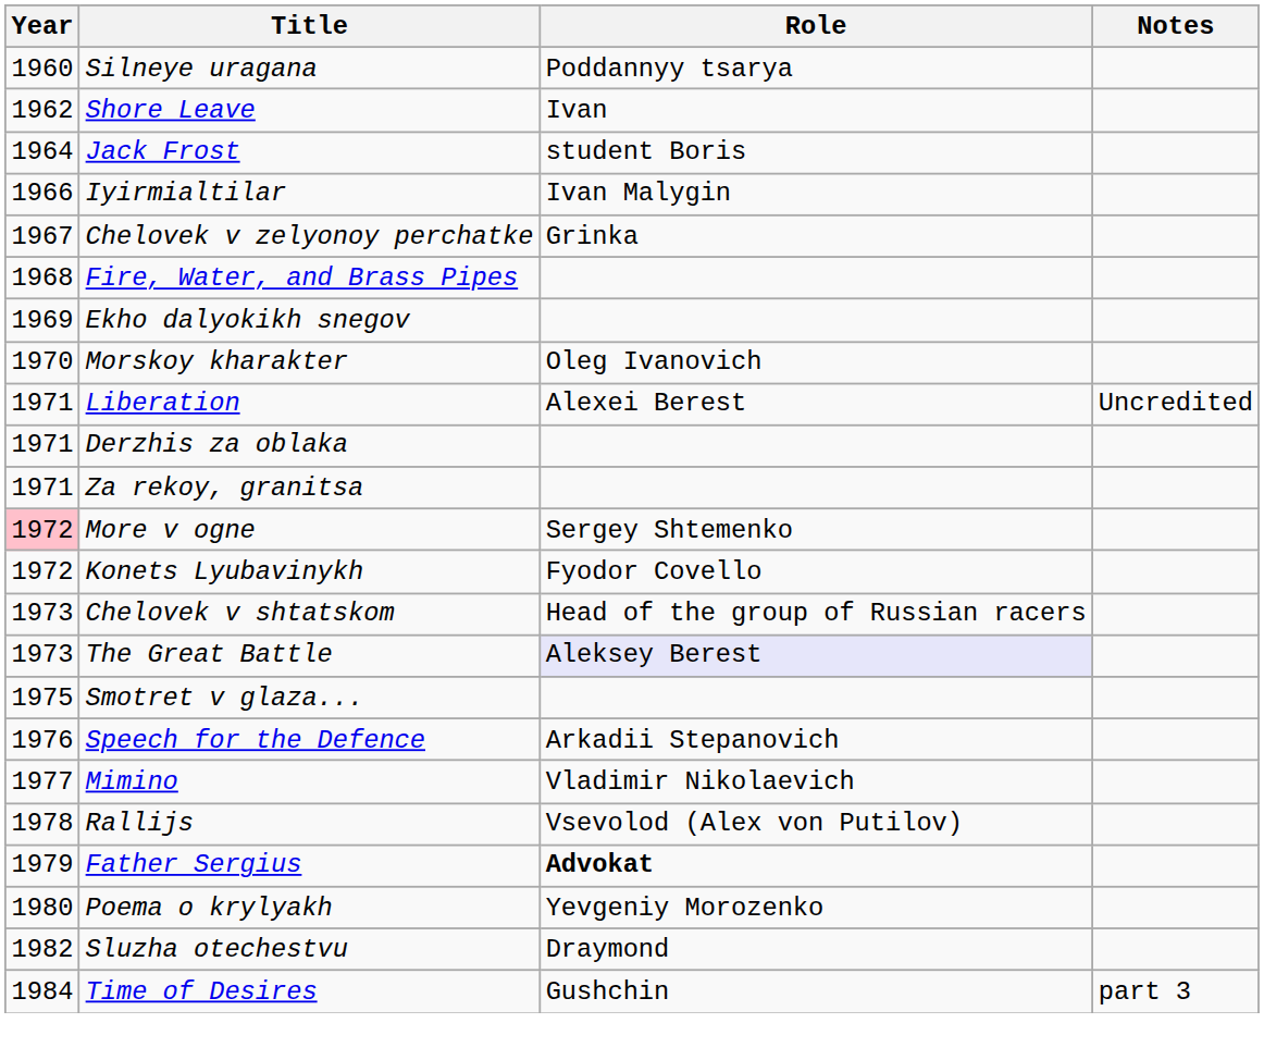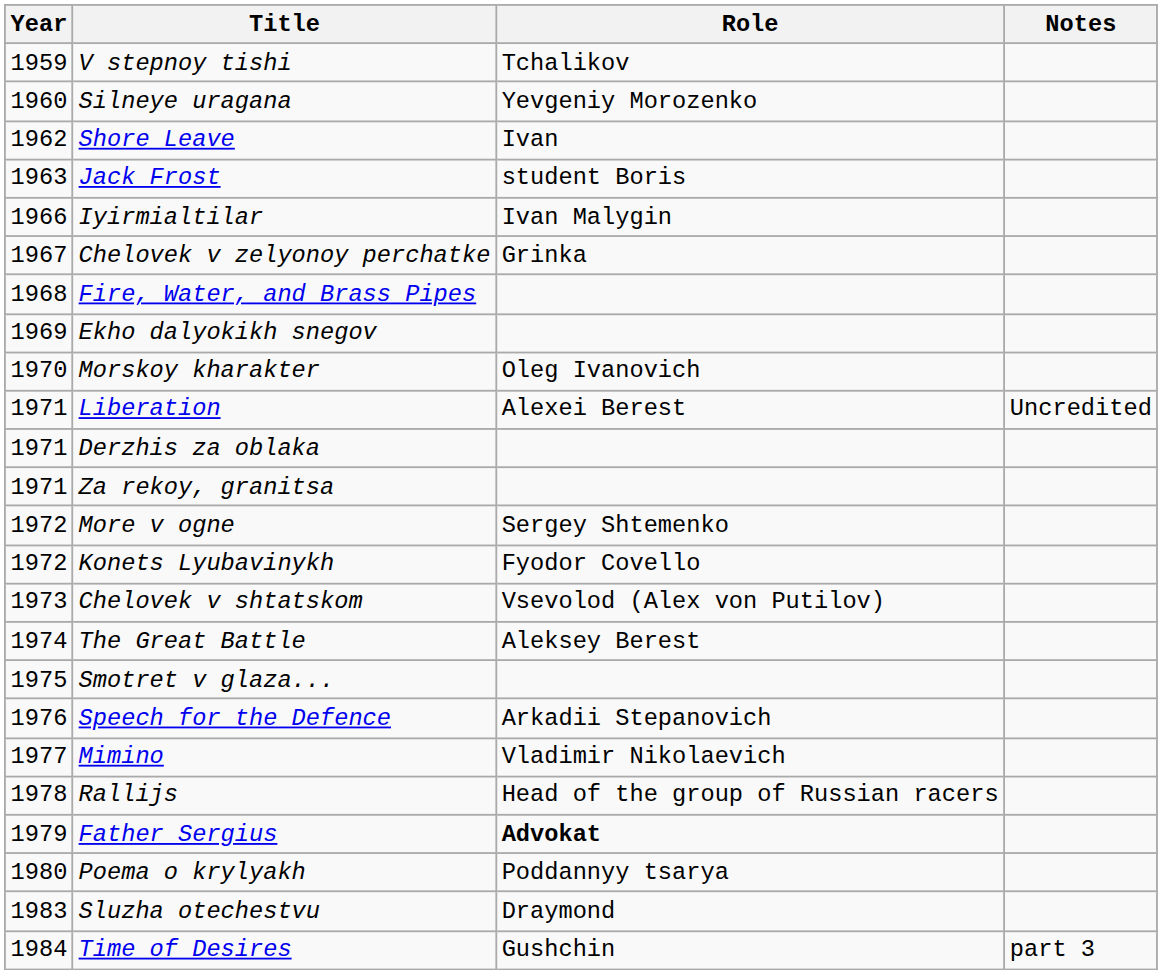 <table class="wikitable">
 <tr>
 <th>Year</th>
 <th>Title</th>
 <th>Role</th>
 <th>Notes</th>
 </tr>
 <tr>
+<td>1959</td>
+<td><em>V stepnoy tishi</em></td>
+<td>Tchalikov</td>
+<td></td>
+</tr>
+<tr>
 <td>1960</td>
 <td><em>Silneye uragana</em></td>
-<td>Poddannyy tsarya</td>
+<td>Yevgeniy Morozenko</td>
 <td></td>
 </tr>
 <tr>
 <td>1962</td>
 <td><em><a href='#'>Shore Leave</a></em></td>
 <td>Ivan</td>
 <td></td>
 </tr>
 <tr>
-<td>1964</td>
+<td>1963</td>
 <td><em><a href='#'>Jack Frost</a></em></td>
 <td>student Boris</td>
 <td></td>
 </tr>
 <tr>
 <td>1966</td>
 <td><em>Iyirmialtilar</em></td>
 <td>Ivan Malygin</td>
 <td></td>
 </tr>
 <tr>
 <td>1967</td>
 <td><em>Chelovek v zelyonoy perchatke</em></td>
 <td>Grinka</td>
 <td></td>
 </tr>
 <tr>
 <td>1968</td>
 <td><em><a href='#'>Fire, Water, and Brass Pipes</a></em></td>
 <td></td>
 <td></td>
 </tr>
 <tr>
 <td>1969</td>
 <td><em>Ekho dalyokikh snegov</em></td>
 <td></td>
 <td></td>
 </tr>
 <tr>
 <td>1970</td>
 <td><em>Morskoy kharakter</em></td>
 <td>Oleg Ivanovich</td>
 <td></td>
 </tr>
 <tr>
 <td>1971</td>
 <td><em><a href='#'>Liberation</a></em></td>
 <td>Alexei Berest</td>
 <td>Uncredited</td>
 </tr>
 <tr>
 <td>1971</td>
 <td><em>Derzhis za oblaka</em></td>
 <td></td>
 <td></td>
 </tr>
 <tr>
 <td>1971</td>
 <td><em>Za rekoy, granitsa</em></td>
 <td></td>
 <td></td>
 </tr>
 <tr>
-<td style="background: pink;">1972</td>
+<td>1972</td>
 <td><em>More v ogne</em></td>
 <td>Sergey Shtemenko</td>
 <td></td>
 </tr>
 <tr>
 <td>1972</td>
 <td><em>Konets Lyubavinykh</em></td>
 <td>Fyodor Covello</td>
 <td></td>
 </tr>
 <tr>
 <td>1973</td>
 <td><em>Chelovek v shtatskom</em></td>
-<td>Head of the group of Russian racers</td>
+<td>Vsevolod (Alex von Putilov)</td>
 <td></td>
 </tr>
 <tr>
-<td>1973</td>
+<td>1974</td>
 <td><em>The Great Battle</em></td>
-<td style="background: lavender;">Aleksey Berest</td>
+<td>Aleksey Berest</td>
 <td></td>
 </tr>
 <tr>
 <td>1975</td>
 <td><em>Smotret v glaza...</em></td>
 <td></td>
 <td></td>
 </tr>
 <tr>
 <td>1976</td>
 <td><em><a href='#'>Speech for the Defence</a></em></td>
 <td>Arkadii Stepanovich</td>
 <td></td>
 </tr>
 <tr>
 <td>1977</td>
 <td><em><a href='#'>Mimino</a></em></td>
 <td>Vladimir Nikolaevich</td>
 <td></td>
 </tr>
 <tr>
 <td>1978</td>
 <td><em>Rallijs</em></td>
-<td>Vsevolod (Alex von Putilov)</td>
+<td>Head of the group of Russian racers</td>
 <td></td>
 </tr>
 <tr>
 <td>1979</td>
 <td><em><a href='#'>Father Sergius</a></em></td>
 <td><strong>Advokat</strong></td>
 <td></td>
 </tr>
 <tr>
 <td>1980</td>
 <td><em>Poema o krylyakh</em></td>
-<td>Yevgeniy Morozenko</td>
+<td>Poddannyy tsarya</td>
 <td></td>
 </tr>
 <tr>
-<td>1982</td>
+<td>1983</td>
 <td><em>Sluzha otechestvu</em></td>
 <td>Draymond</td>
 <td></td>
 </tr>
 <tr>
 <td>1984</td>
 <td><em><a href='#'>Time of Desires</a></em></td>
 <td>Gushchin</td>
 <td>part 3</td>
 </tr>
 </table>
